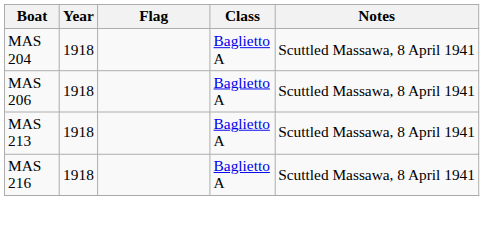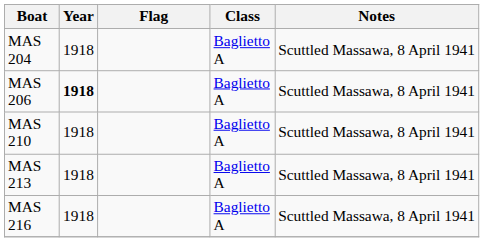 <table class="wikitable sortable">
 <tr>
 <th scope="col" width="50px">Boat</th>
 <th scope="col" width="30px">Year</th>
 <th scope="col" width="110px">Flag</th>
 <th width="60px">Class</th>
 <th>Notes</th>
 </tr>
 <tr>
 <td align="left">MAS 204</td>
 <td align="left">1918</td>
 <td align="left"></td>
 <td align="left"><a href='#'>Baglietto</a> A</td>
 <td align="left">Scuttled Massawa, 8 April 1941</td>
 </tr>
 <tr>
 <td align="left">MAS 206</td>
+<td align="left"><strong>1918</strong></td>
+<td align="left"></td>
+<td align="left"><a href='#'>Baglietto</a> A</td>
+<td align="left">Scuttled Massawa, 8 April 1941</td>
+</tr>
+<tr>
+<td align="left">MAS 210</td>
 <td align="left">1918</td>
 <td align="left"></td>
 <td align="left"><a href='#'>Baglietto</a> A</td>
 <td align="left">Scuttled Massawa, 8 April 1941</td>
 </tr>
 <tr>
 <td align="left">MAS 213</td>
 <td align="left">1918</td>
 <td align="left"></td>
 <td align="left"><a href='#'>Baglietto</a> A</td>
 <td align="left">Scuttled Massawa, 8 April 1941</td>
 </tr>
 <tr>
 <td align="left">MAS 216</td>
 <td align="left">1918</td>
 <td align="left"></td>
 <td align="left"><a href='#'>Baglietto</a> A</td>
 <td align="left">Scuttled Massawa, 8 April 1941</td>
 </tr>
 <tr>
 </tr>
 </table>
